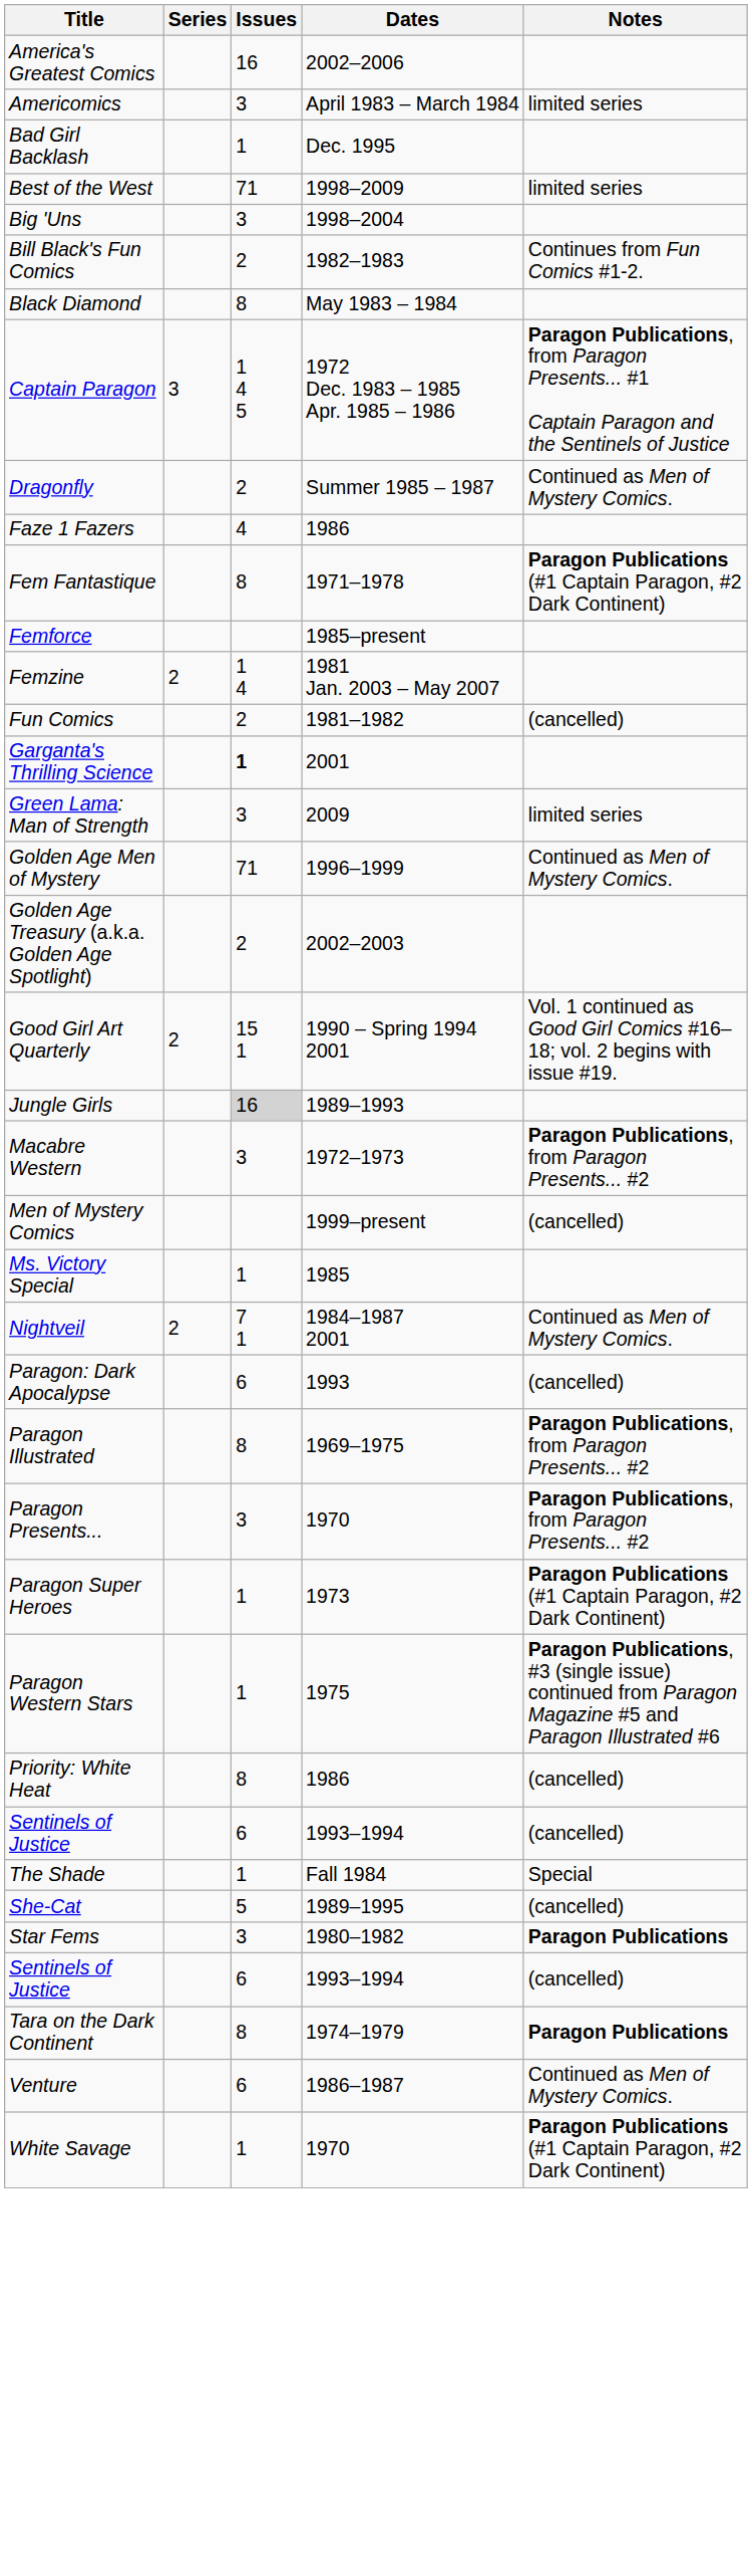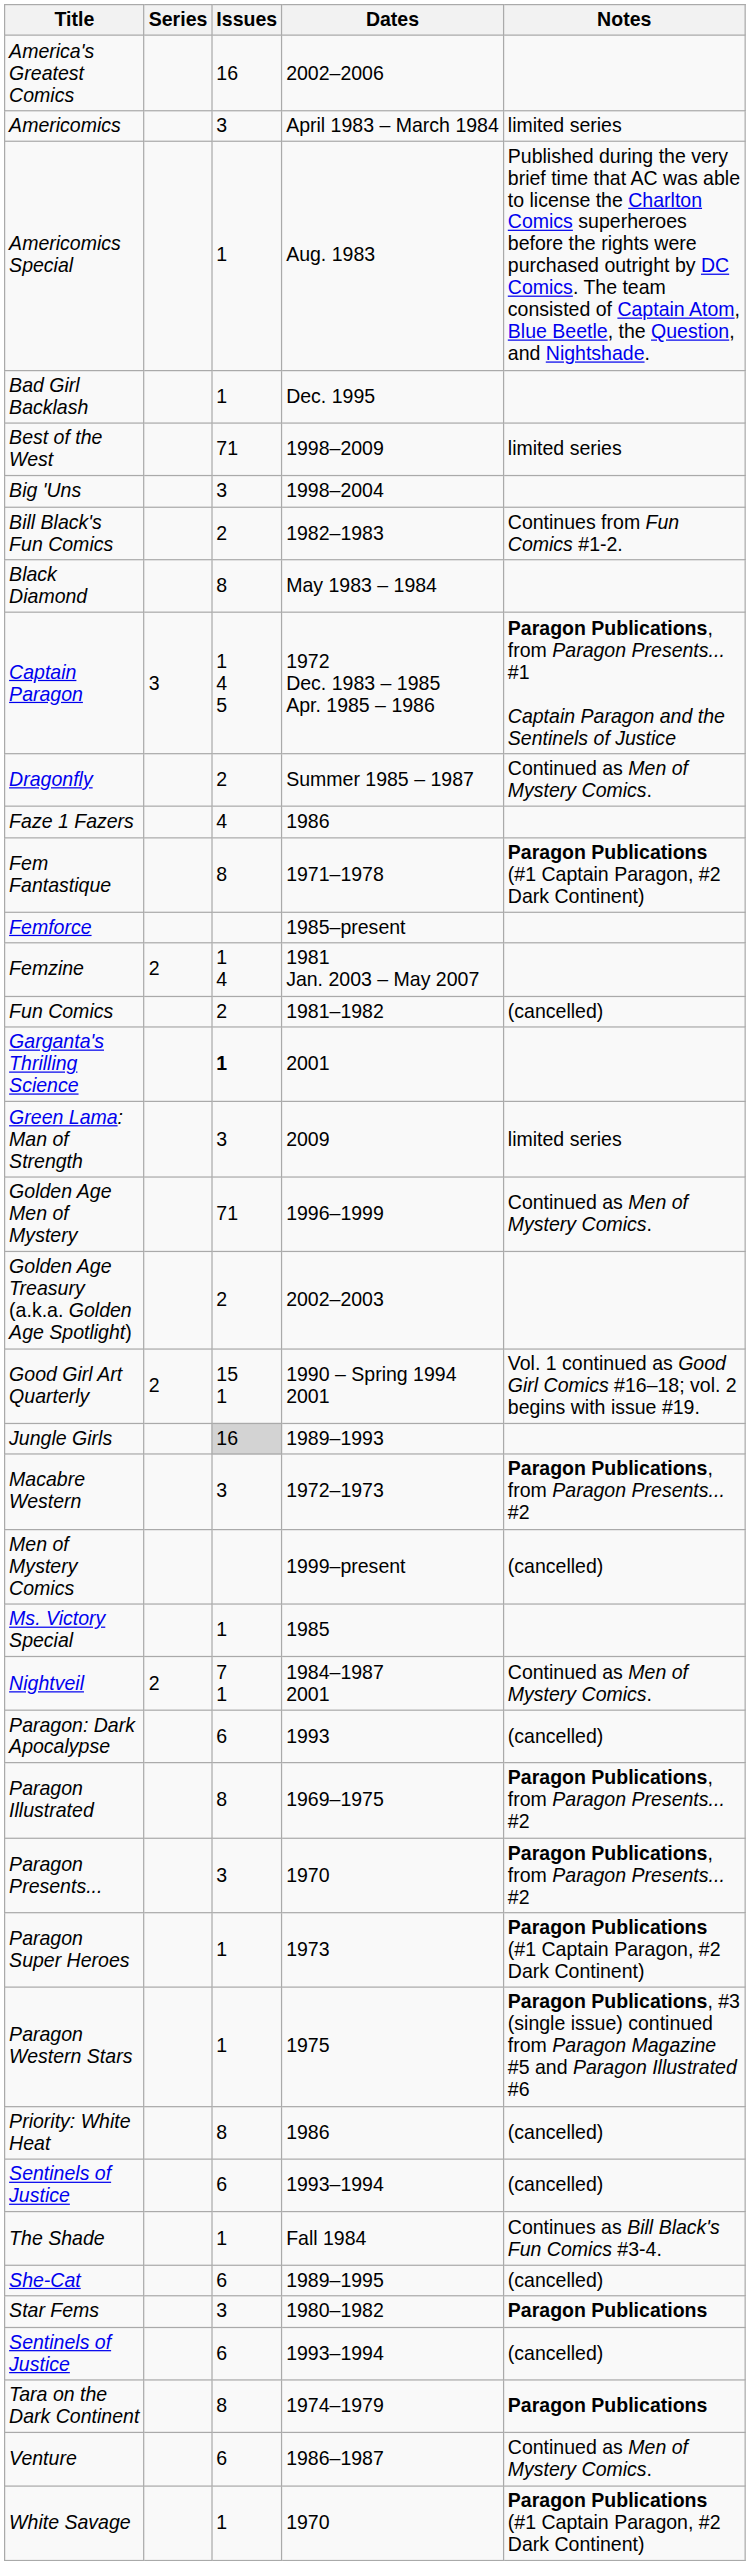 <table class="wikitable">
 <tr>
 <th>Title</th>
 <th>Series</th>
 <th>Issues</th>
 <th>Dates</th>
 <th>Notes</th>
 </tr>
 <tr>
 <td><em>America's Greatest Comics</em></td>
 <td></td>
 <td>16</td>
 <td>2002–2006</td>
 <td></td>
 </tr>
 <tr>
 <td><em>Americomics</em></td>
 <td></td>
 <td>3</td>
 <td style=white-space:nowrap>April 1983 – March 1984</td>
 <td>limited series</td>
+</tr>
+<tr>
+<td><em>Americomics Special</em></td>
+<td></td>
+<td>1</td>
+<td>Aug. 1983</td>
+<td>Published during the very brief time that AC was able to license the <a href='#'>Charlton Comics</a> superheroes before the rights were purchased outright by <a href='#'>DC Comics</a>. The team consisted of <a href='#'>Captain Atom</a>, <a href='#'>Blue Beetle</a>, the <a href='#'>Question</a>, and <a href='#'>Nightshade</a>.</td>
 </tr>
 <tr>
 <td><em>Bad Girl Backlash</em></td>
 <td></td>
 <td>1</td>
 <td>Dec. 1995</td>
 <td></td>
 </tr>
 <tr>
 <td><em>Best of the West</em></td>
 <td></td>
 <td>71</td>
 <td>1998–2009</td>
 <td>limited series</td>
 </tr>
 <tr>
 <td><em>Big 'Uns</em></td>
 <td></td>
 <td>3</td>
 <td>1998–2004</td>
 <td></td>
 </tr>
 <tr>
 <td><em>Bill Black's Fun Comics</em></td>
 <td></td>
 <td>2</td>
 <td>1982–1983</td>
 <td>Continues from <em>Fun Comics</em> #1-2.</td>
 </tr>
 <tr>
 <td><em>Black Diamond</em></td>
 <td></td>
 <td>8</td>
 <td>May 1983 – 1984</td>
 <td></td>
 </tr>
 <tr>
 <td><em><a href='#'>Captain Paragon</a></em></td>
 <td>3</td>
 <td>1<br>4<br>5</td>
 <td>1972<br>Dec. 1983 – 1985<br>Apr. 1985 – 1986</td>
 <td><strong>Paragon Publications</strong>, from <em>Paragon Presents...</em> #1<br><br><em>Captain Paragon and the Sentinels of Justice</em></td>
 </tr>
 <tr>
 <td><em><a href='#'>Dragonfly</a></em></td>
 <td></td>
 <td>2</td>
 <td>Summer 1985 – 1987</td>
 <td>Continued as <em>Men of Mystery Comics</em>.</td>
 </tr>
 <tr>
 <td><em>Faze 1 Fazers</em></td>
 <td></td>
 <td>4</td>
 <td>1986</td>
 <td></td>
 </tr>
 <tr>
 <td><em>Fem Fantastique</em></td>
 <td></td>
 <td>8</td>
 <td>1971–1978</td>
 <td><strong>Paragon Publications</strong> (#1 Captain Paragon, #2 Dark Continent)</td>
 </tr>
 <tr>
 <td><em><a href='#'>Femforce</a></em></td>
 <td></td>
 <td></td>
 <td>1985–present</td>
 <td></td>
 </tr>
 <tr>
 <td><em>Femzine</em></td>
 <td>2</td>
 <td>1<br>4</td>
 <td>1981<br>Jan. 2003 – May 2007</td>
 <td></td>
 </tr>
 <tr>
 <td><em>Fun Comics</em></td>
 <td></td>
 <td>2</td>
 <td>1981–1982</td>
 <td>(cancelled)</td>
 </tr>
 <tr>
 <td><em><a href='#'>Garganta's Thrilling Science</a></em></td>
 <td></td>
 <td><strong>1</strong></td>
 <td>2001</td>
 <td></td>
 </tr>
 <tr>
 <td><em><a href='#'>Green Lama</a>: Man of Strength</em></td>
 <td></td>
 <td>3</td>
 <td>2009</td>
 <td>limited series</td>
 </tr>
 <tr>
 <td><em>Golden Age Men of Mystery</em></td>
 <td></td>
 <td>71</td>
 <td>1996–1999</td>
 <td>Continued as <em>Men of Mystery Comics</em>.</td>
 </tr>
 <tr>
 <td><em>Golden Age Treasury</em> (a.k.a. <em>Golden Age Spotlight</em>)</td>
 <td></td>
 <td>2</td>
 <td>2002–2003</td>
 <td></td>
 </tr>
 <tr>
 <td><em>Good Girl Art Quarterly</em></td>
 <td>2</td>
 <td>15<br>1</td>
 <td>1990 – Spring 1994<br>2001</td>
 <td>Vol. 1 continued as <em>Good Girl Comics</em> #16–18; vol. 2 begins with issue #19.</td>
 </tr>
 <tr>
 <td><em>Jungle Girls</em></td>
 <td></td>
 <td style="background: lightgrey;">16</td>
 <td>1989–1993</td>
 <td></td>
 </tr>
 <tr>
 <td><em>Macabre Western</em></td>
 <td></td>
 <td>3</td>
 <td>1972–1973</td>
 <td><strong>Paragon Publications</strong>, from <em>Paragon Presents...</em> #2</td>
 </tr>
 <tr>
 <td><em>Men of Mystery Comics</em></td>
 <td></td>
 <td></td>
 <td>1999–present</td>
 <td>(cancelled)</td>
 </tr>
 <tr>
 <td><em><a href='#'>Ms. Victory</a> Special</em></td>
 <td></td>
 <td>1</td>
 <td>1985</td>
 <td></td>
 </tr>
 <tr>
 <td><em><a href='#'>Nightveil</a></em></td>
 <td>2</td>
 <td>7<br>1</td>
 <td>1984–1987<br>2001</td>
 <td>Continued as <em>Men of Mystery Comics</em>.</td>
 </tr>
 <tr>
 <td><em>Paragon: Dark Apocalypse</em></td>
 <td></td>
 <td>6</td>
 <td>1993</td>
 <td>(cancelled)</td>
 </tr>
 <tr>
 <td><em>Paragon Illustrated</em></td>
 <td></td>
 <td>8</td>
 <td>1969–1975</td>
 <td><strong>Paragon Publications</strong>, from <em>Paragon Presents...</em> #2</td>
 </tr>
 <tr>
 <td><em>Paragon Presents...</em></td>
 <td></td>
 <td>3</td>
 <td>1970</td>
 <td><strong>Paragon Publications</strong>, from <em>Paragon Presents...</em> #2</td>
 </tr>
 <tr>
 <td><em>Paragon Super Heroes</em></td>
 <td></td>
 <td>1</td>
 <td>1973</td>
 <td><strong>Paragon Publications</strong> (#1 Captain Paragon, #2 Dark Continent)</td>
 </tr>
 <tr>
 <td><em>Paragon Western Stars</em></td>
 <td></td>
 <td>1</td>
 <td>1975</td>
 <td><strong>Paragon Publications</strong>, #3 (single issue) continued from <em>Paragon Magazine</em> #5 and <em>Paragon Illustrated</em> #6</td>
 </tr>
 <tr>
 <td><em>Priority: White Heat</em></td>
 <td></td>
 <td>8</td>
 <td>1986</td>
 <td>(cancelled)</td>
 </tr>
 <tr>
 <td><em><a href='#'>Sentinels of Justice</a></em></td>
 <td></td>
 <td>6</td>
 <td>1993–1994</td>
 <td>(cancelled)</td>
 </tr>
 <tr>
 <td><em>The Shade</em></td>
 <td></td>
 <td>1</td>
 <td>Fall 1984</td>
-<td>Special</td>
+<td>Continues as <em>Bill Black's Fun Comics</em> #3-4.</td>
 </tr>
 <tr>
 <td><em><a href='#'>She-Cat</a></em></td>
 <td></td>
-<td>5</td>
+<td>6</td>
 <td>1989–1995</td>
 <td>(cancelled)</td>
 </tr>
 <tr>
 <td><em>Star Fems</em></td>
 <td></td>
 <td>3</td>
 <td>1980–1982</td>
 <td><strong>Paragon Publications</strong></td>
 </tr>
 <tr>
 <td><em><a href='#'>Sentinels of Justice</a></em></td>
 <td></td>
 <td>6</td>
 <td>1993–1994</td>
 <td>(cancelled)</td>
 </tr>
 <tr>
 <td><em>Tara on the Dark Continent</em></td>
 <td></td>
 <td>8</td>
 <td>1974–1979</td>
 <td><strong>Paragon Publications</strong></td>
 </tr>
 <tr>
 <td><em>Venture</em></td>
 <td></td>
 <td>6</td>
 <td>1986–1987</td>
 <td>Continued as <em>Men of Mystery Comics</em>.</td>
 </tr>
 <tr>
 <td><em>White Savage</em></td>
 <td></td>
 <td>1</td>
 <td>1970</td>
 <td><strong>Paragon Publications</strong> (#1 Captain Paragon, #2 Dark Continent)</td>
 </tr>
 </table>
